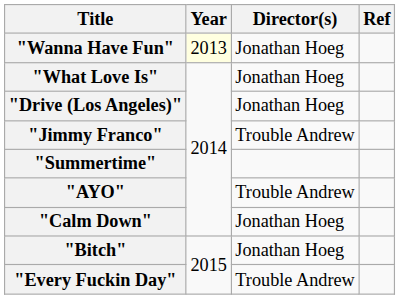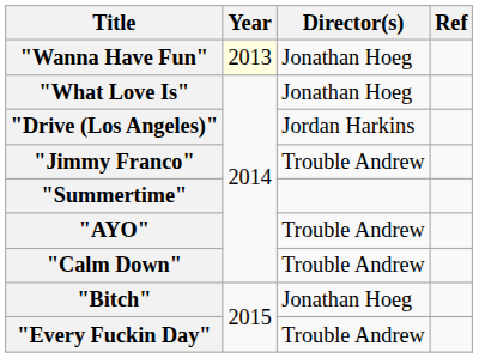 <table class="wikitable plainrowheaders">
 <tr>
 <th>Title</th>
 <th>Year</th>
 <th>Director(s)</th>
 <th>Ref</th>
 </tr>
 <tr>
 <th scope="row">"Wanna Have Fun"</th>
 <td rowspan="1" style="background: lightyellow;">2013</td>
 <td>Jonathan Hoeg</td>
 <td></td>
 </tr>
 <tr>
 <th scope="row">"What Love Is"</th>
 <td rowspan="6">2014</td>
 <td>Jonathan Hoeg</td>
 <td></td>
 </tr>
 <tr>
 <th scope="row">"Drive (Los Angeles)"</th>
-<td>Jonathan Hoeg</td>
+<td>Jordan Harkins</td>
 <td></td>
 </tr>
 <tr>
 <th scope="row">"Jimmy Franco"</th>
 <td>Trouble Andrew</td>
 <td></td>
 </tr>
 <tr>
 <th scope="row">"Summertime"</th>
 <td></td>
 <td></td>
 </tr>
 <tr>
 <th scope="row">"AYO"</th>
 <td>Trouble Andrew</td>
 <td></td>
 </tr>
 <tr>
 <th scope="row">"Calm Down"</th>
-<td>Jonathan Hoeg</td>
+<td>Trouble Andrew</td>
 <td></td>
 </tr>
 <tr>
 <th scope="row">"Bitch"</th>
 <td rowspan="2">2015</td>
 <td>Jonathan Hoeg</td>
 <td></td>
 </tr>
 <tr>
 <th scope="row">"Every Fuckin Day"</th>
 <td>Trouble Andrew</td>
 <td></td>
 </tr>
 </table>
